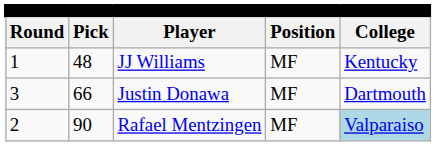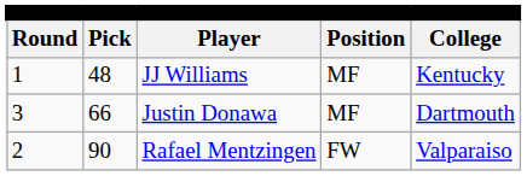 <table class="wikitable sortable" style="text-align:center; font-size:90%; text-align:left;">
 <tr style="border-spacing: 2px; border: 2px solid black;">
 <td colspan="7" bgcolor="#000000" color="#000000" border="#FED000" align="center"><strong></strong></td>
 </tr>
 <tr>
 <th><strong>Round</strong></th>
 <th><strong>Pick</strong></th>
 <th><strong>Player</strong></th>
 <th><strong>Position</strong></th>
 <th><strong>College</strong></th>
 </tr>
 <tr>
 <td>1</td>
 <td>48</td>
 <td> <a href='#'>JJ Williams</a></td>
 <td>MF</td>
 <td><a href='#'>Kentucky</a></td>
 </tr>
 <tr>
 <td>3</td>
 <td>66</td>
 <td> <a href='#'>Justin Donawa</a></td>
 <td>MF</td>
 <td><a href='#'>Dartmouth</a></td>
 </tr>
 <tr>
 <td>2</td>
 <td>90</td>
 <td> <a href='#'>Rafael Mentzingen</a></td>
-<td>MF</td>
-<td style="background: lightblue;"><a href='#'>Valparaiso</a></td>
+<td>FW</td>
+<td><a href='#'>Valparaiso</a></td>
 </tr>
 </table>
